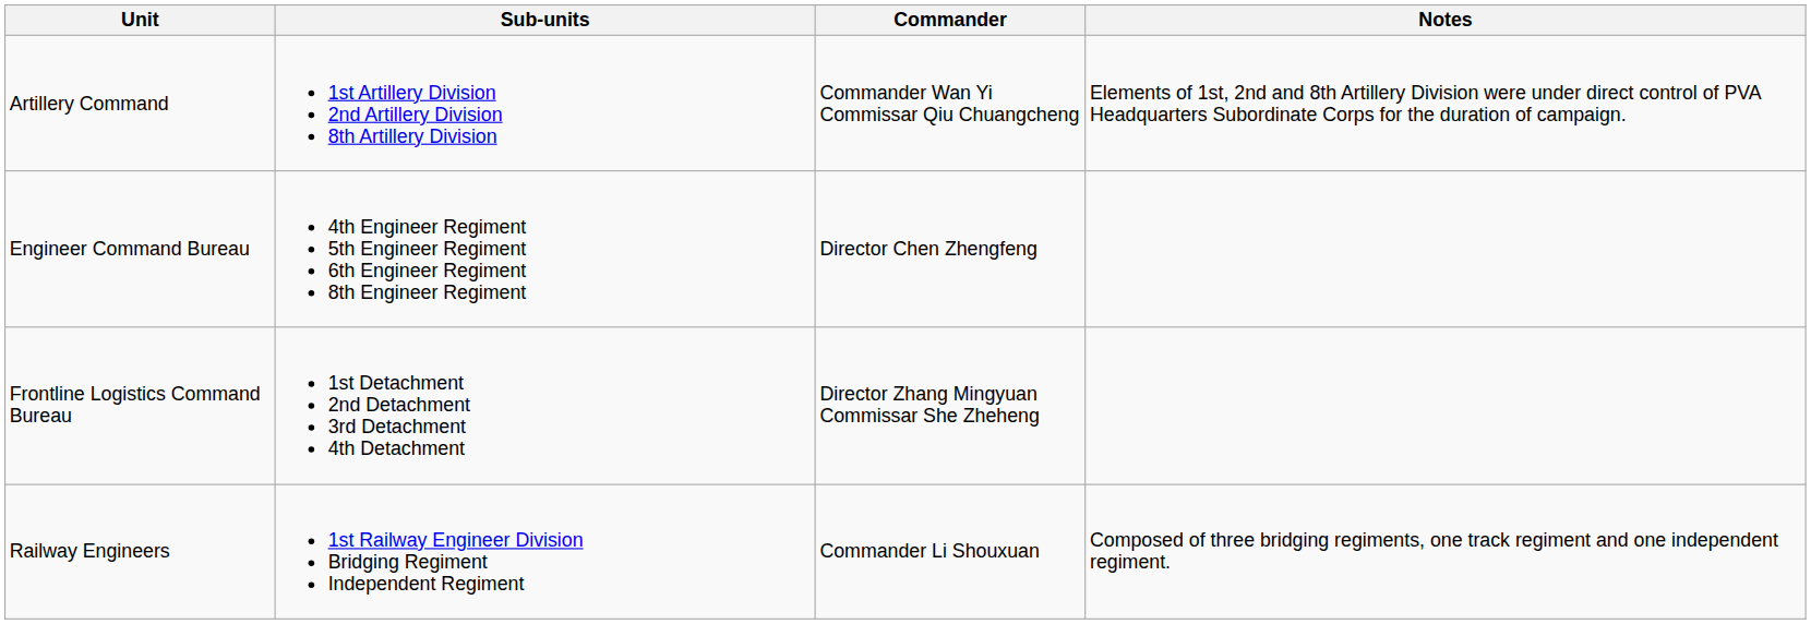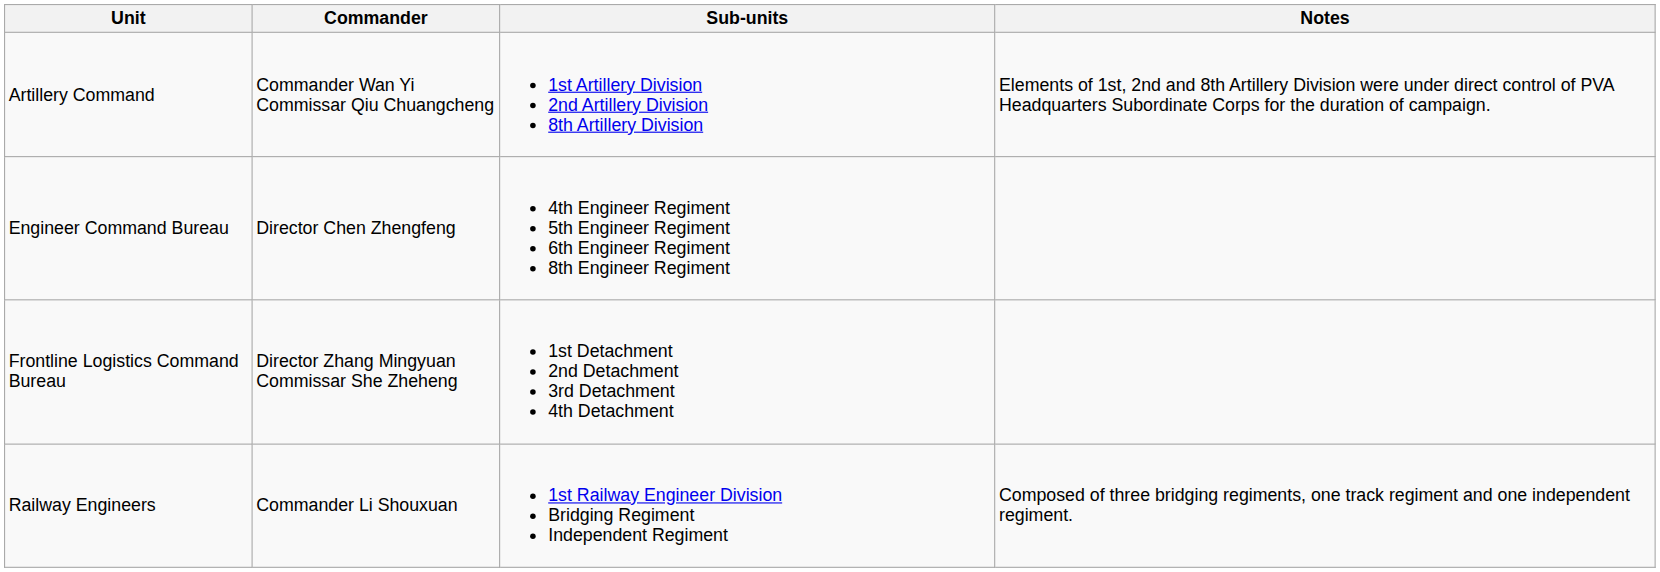 <table class="wikitable" style="width: 75%">
 <tr>
 <th width=15%; align= center>Unit</th>
+<th width=15%; align= center>Commander</th>
 <th width=30%; align= center>Sub-units</th>
-<th width=15%; align= center>Commander</th>
 <th width=40%; align= center>Notes</th>
 </tr>
 <tr>
 <td>Artillery Command</td>
+<td>Commander Wan Yi<br>Commissar Qiu Chuangcheng</td>
 <td><br><ul><li><a href='#'>1st Artillery Division</a></li><li><a href='#'>2nd Artillery Division</a></li><li><a href='#'>8th Artillery Division</a></li></ul></td>
-<td>Commander Wan Yi<br>Commissar Qiu Chuangcheng</td>
 <td>Elements of 1st, 2nd and 8th Artillery Division were under direct control of PVA Headquarters Subordinate Corps for the duration of campaign.</td>
 </tr>
 <tr>
 <td>Engineer Command Bureau</td>
+<td>Director Chen Zhengfeng</td>
 <td><br><ul><li>4th Engineer Regiment</li><li>5th Engineer Regiment</li><li>6th Engineer Regiment</li><li>8th Engineer Regiment</li></ul></td>
-<td>Director Chen Zhengfeng</td>
 <td></td>
 </tr>
 <tr>
 <td>Frontline Logistics Command Bureau</td>
+<td>Director Zhang Mingyuan<br>Commissar She Zheheng</td>
 <td><br><ul><li>1st Detachment</li><li>2nd Detachment</li><li>3rd Detachment</li><li>4th Detachment</li></ul></td>
-<td>Director Zhang Mingyuan<br>Commissar She Zheheng</td>
 <td></td>
 </tr>
 <tr>
 <td>Railway Engineers</td>
+<td>Commander Li Shouxuan</td>
 <td><br><ul><li><a href='#'>1st Railway Engineer Division</a></li><li>Bridging Regiment</li><li>Independent Regiment</li></ul></td>
-<td>Commander Li Shouxuan</td>
 <td>Composed of three bridging regiments, one track regiment and one independent regiment.</td>
 </tr>
 </table>
